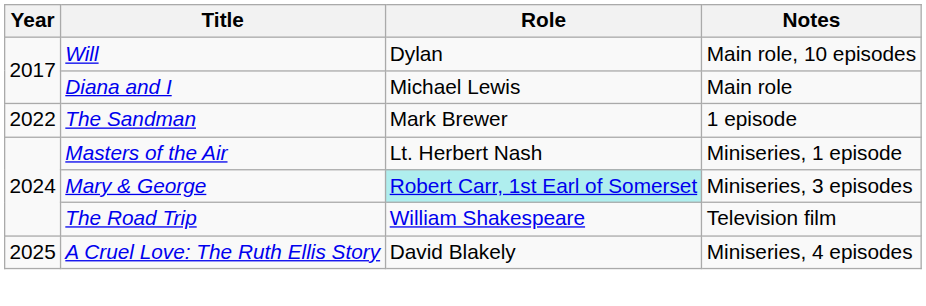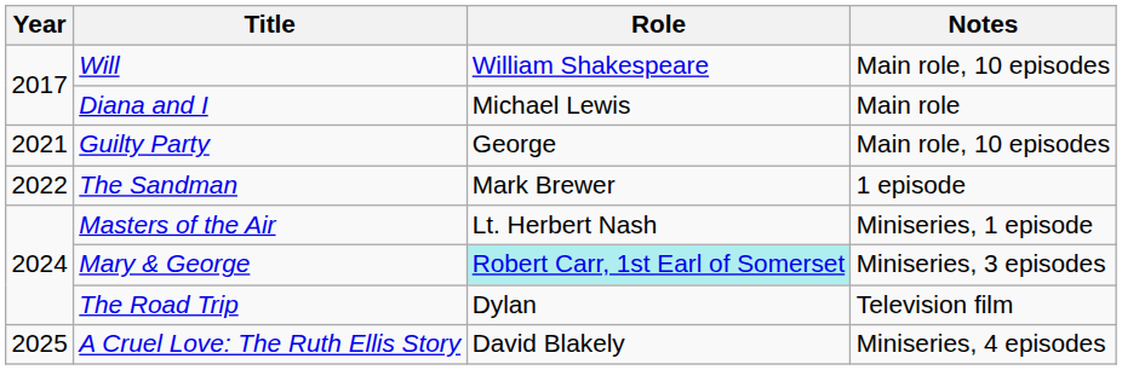 <table class="wikitable sortable">
 <tr>
 <th>Year</th>
 <th>Title</th>
 <th>Role</th>
 <th class="unsortable">Notes</th>
 </tr>
 <tr>
 <td rowspan="2">2017</td>
 <td><em><a href='#'>Will</a></em></td>
-<td>Dylan</td>
+<td><a href='#'>William Shakespeare</a></td>
 <td>Main role, 10 episodes</td>
 </tr>
 <tr>
 <td><em><a href='#'>Diana and I</a></em></td>
 <td>Michael Lewis</td>
 <td>Main role</td>
+</tr>
+<tr>
+<td>2021</td>
+<td><em><a href='#'>Guilty Party</a></em></td>
+<td>George</td>
+<td>Main role, 10 episodes</td>
 </tr>
 <tr>
 <td>2022</td>
 <td><em><a href='#'>The Sandman</a></em></td>
 <td>Mark Brewer</td>
 <td>1 episode</td>
 </tr>
 <tr>
 <td rowspan="3">2024</td>
 <td><em><a href='#'>Masters of the Air</a></em></td>
 <td>Lt. Herbert Nash</td>
 <td>Miniseries, 1 episode</td>
 </tr>
 <tr>
 <td><em><a href='#'>Mary & George</a></em></td>
 <td style="background: paleturquoise;"><a href='#'>Robert Carr, 1st Earl of Somerset</a></td>
 <td>Miniseries, 3 episodes</td>
 </tr>
 <tr>
 <td><em><a href='#'>The Road Trip</a></em></td>
-<td><a href='#'>William Shakespeare</a></td>
+<td>Dylan</td>
 <td>Television film</td>
 </tr>
 <tr>
 <td rowspan= "4">2025</td>
 <td><em><a href='#'>A Cruel Love: The Ruth Ellis Story</a></em></td>
 <td>David Blakely</td>
 <td>Miniseries, 4 episodes</td>
 </tr>
 </table>
